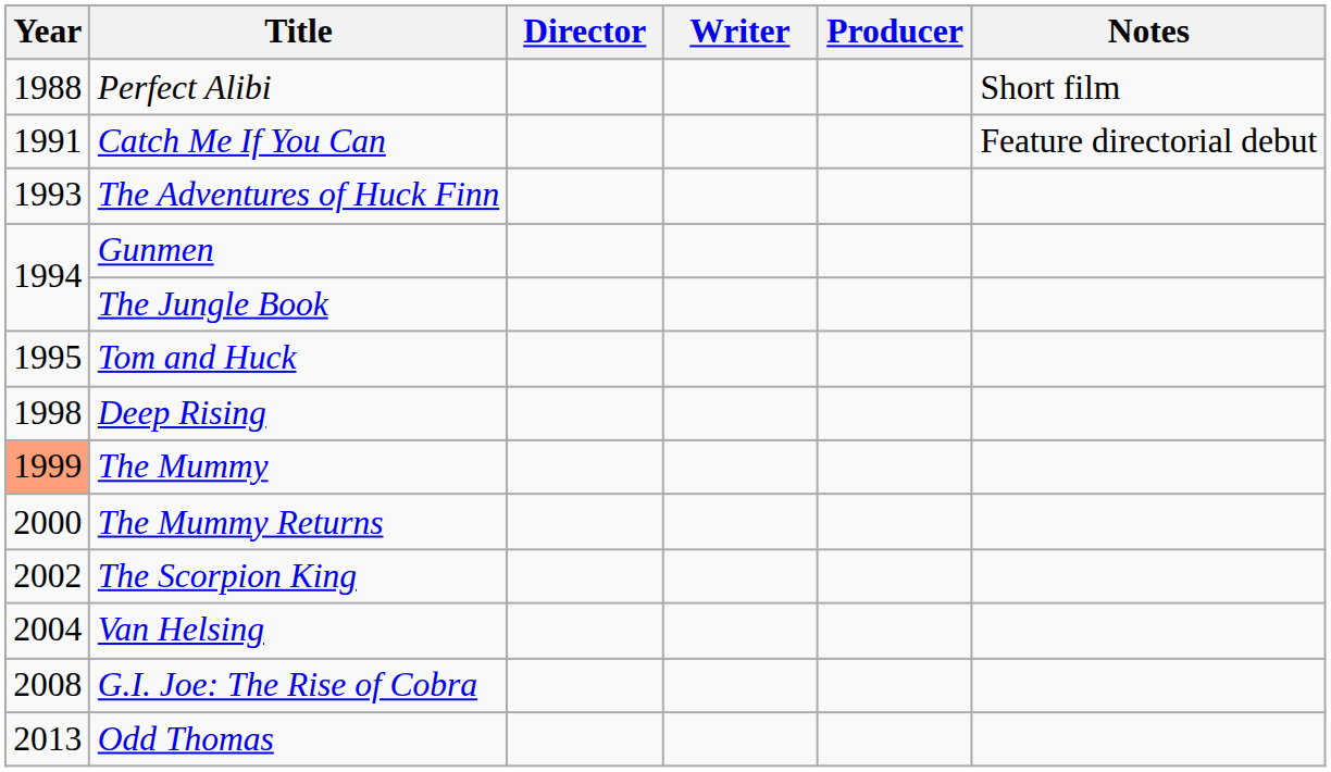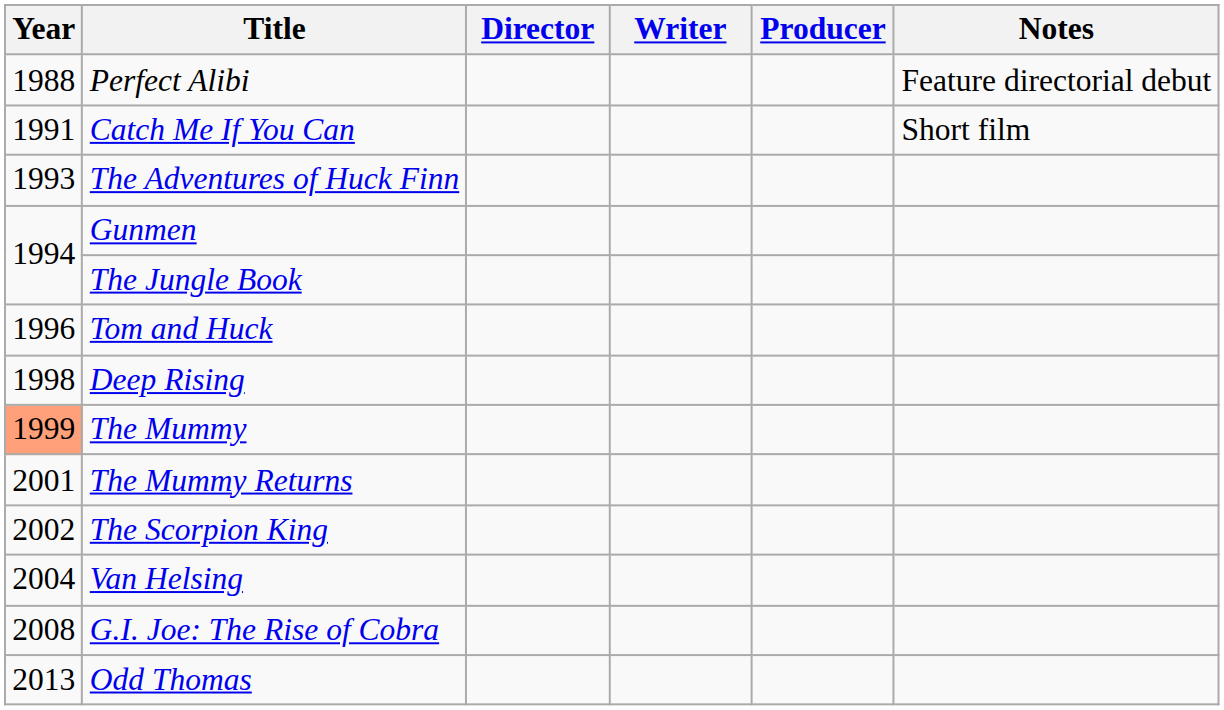 <table class="wikitable">
 <tr>
 <th>Year</th>
 <th>Title</th>
 <th width="65"><a href='#'>Director</a></th>
 <th width="65"><a href='#'>Writer</a></th>
 <th width="65"><a href='#'>Producer</a></th>
 <th>Notes</th>
 </tr>
 <tr>
 <td>1988</td>
 <td><em>Perfect Alibi</em></td>
 <td></td>
 <td></td>
 <td></td>
-<td>Short film</td>
+<td>Feature directorial debut</td>
 </tr>
 <tr>
 <td>1991</td>
 <td><em><a href='#'>Catch Me If You Can</a></em></td>
 <td></td>
 <td></td>
 <td></td>
-<td>Feature directorial debut</td>
+<td>Short film</td>
 </tr>
 <tr>
 <td>1993</td>
 <td><em><a href='#'>The Adventures of Huck Finn</a></em></td>
 <td></td>
 <td></td>
 <td></td>
 <td></td>
 </tr>
 <tr>
 <td rowspan="2">1994</td>
 <td><em><a href='#'>Gunmen</a></em></td>
 <td></td>
 <td></td>
 <td></td>
 <td></td>
 </tr>
 <tr>
 <td><em><a href='#'>The Jungle Book</a></em></td>
 <td></td>
 <td></td>
 <td></td>
 <td></td>
 </tr>
 <tr>
-<td>1995</td>
+<td>1996</td>
 <td><em><a href='#'>Tom and Huck</a></em></td>
 <td></td>
 <td></td>
 <td></td>
 <td></td>
 </tr>
 <tr>
 <td>1998</td>
 <td><em><a href='#'>Deep Rising</a></em></td>
 <td></td>
 <td></td>
 <td></td>
 <td></td>
 </tr>
 <tr>
 <td style="background: lightsalmon;">1999</td>
 <td><em><a href='#'>The Mummy</a></em></td>
 <td></td>
 <td></td>
 <td></td>
 <td></td>
 </tr>
 <tr>
-<td>2000</td>
+<td>2001</td>
 <td><em><a href='#'>The Mummy Returns</a></em></td>
 <td></td>
 <td></td>
 <td></td>
 <td></td>
 </tr>
 <tr>
 <td>2002</td>
 <td><em><a href='#'>The Scorpion King</a></em></td>
 <td></td>
 <td></td>
 <td></td>
 <td></td>
 </tr>
 <tr>
 <td>2004</td>
 <td><em><a href='#'>Van Helsing</a></em></td>
 <td></td>
 <td></td>
 <td></td>
 <td></td>
 </tr>
 <tr>
 <td>2008</td>
 <td><em><a href='#'>G.I. Joe: The Rise of Cobra</a></em></td>
 <td></td>
 <td></td>
 <td></td>
 <td></td>
 </tr>
 <tr>
 <td>2013</td>
 <td><em><a href='#'>Odd Thomas</a></em></td>
 <td></td>
 <td></td>
 <td></td>
 <td></td>
 </tr>
 </table>
